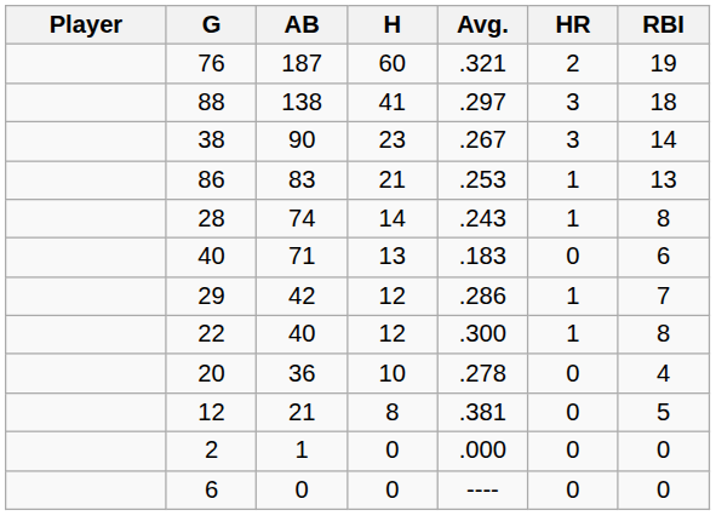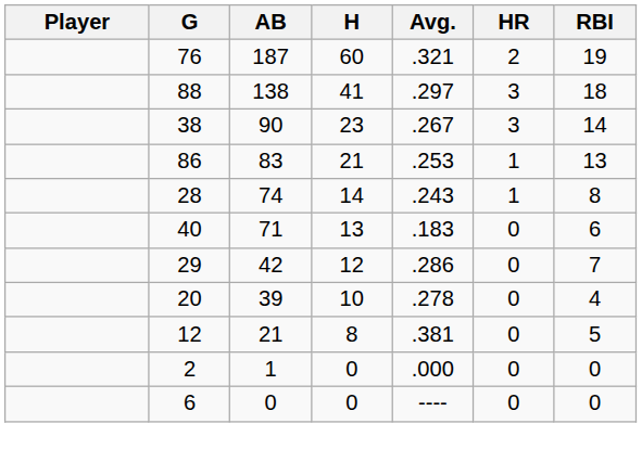 <table class="wikitable sortable">
 <tr>
 <th bgcolor="#DDDDFF" width="16%">Player</th>
 <th bgcolor="#DDDDFF" width="9%">G</th>
 <th bgcolor="#DDDDFF" width="9%">AB</th>
 <th bgcolor="#DDDDFF" width="9%">H</th>
 <th bgcolor="#DDDDFF" width="9%">Avg.</th>
 <th bgcolor="#DDDDFF" width="9%">HR</th>
 <th bgcolor="#DDDDFF" width="9%">RBI</th>
 </tr>
 <tr align="center">
 <td></td>
 <td>76</td>
 <td>187</td>
 <td>60</td>
 <td>.321</td>
 <td>2</td>
 <td>19</td>
 </tr>
 <tr align="center">
 <td></td>
 <td>88</td>
 <td>138</td>
 <td>41</td>
 <td>.297</td>
 <td>3</td>
 <td>18</td>
 </tr>
 <tr align="center">
 <td></td>
 <td>38</td>
 <td>90</td>
 <td>23</td>
 <td>.267</td>
 <td>3</td>
 <td>14</td>
 </tr>
 <tr align="center">
 <td></td>
 <td>86</td>
 <td>83</td>
 <td>21</td>
 <td>.253</td>
 <td>1</td>
 <td>13</td>
 </tr>
 <tr align="center">
 <td></td>
 <td>28</td>
 <td>74</td>
 <td>14</td>
 <td>.243</td>
 <td>1</td>
 <td>8</td>
 </tr>
 <tr align="center">
 <td></td>
 <td>40</td>
 <td>71</td>
 <td>13</td>
 <td>.183</td>
 <td>0</td>
 <td>6</td>
 </tr>
 <tr align="center">
 <td></td>
 <td>29</td>
 <td>42</td>
 <td>12</td>
 <td>.286</td>
-<td>1</td>
+<td>0</td>
 <td>7</td>
 </tr>
 <tr align="center">
 <td></td>
-<td>22</td>
-<td>40</td>
-<td>12</td>
-<td>.300</td>
-<td>1</td>
-<td>8</td>
-</tr>
-<tr align="center">
-<td></td>
 <td>20</td>
-<td>36</td>
+<td>39</td>
 <td>10</td>
 <td>.278</td>
 <td>0</td>
 <td>4</td>
 </tr>
 <tr align="center">
 <td></td>
 <td>12</td>
 <td>21</td>
 <td>8</td>
 <td>.381</td>
 <td>0</td>
 <td>5</td>
 </tr>
 <tr align="center">
 <td></td>
 <td>2</td>
 <td>1</td>
 <td>0</td>
 <td>.000</td>
 <td>0</td>
 <td>0</td>
 </tr>
 <tr align="center">
 <td></td>
 <td>6</td>
 <td>0</td>
 <td>0</td>
 <td>----</td>
 <td>0</td>
 <td>0</td>
 </tr>
 </table>
